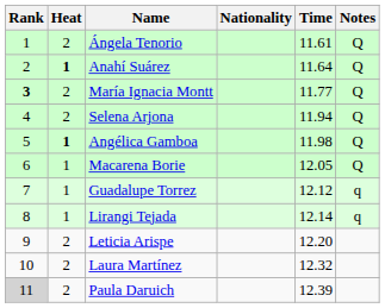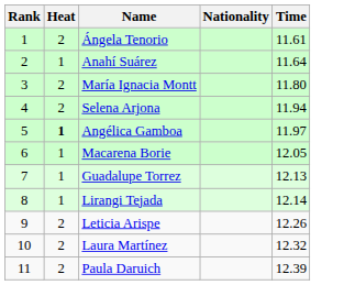 <table class="wikitable sortable" style="text-align:center; font-size:95%">
 <tr>
 <th>Rank</th>
 <th>Heat</th>
 <th>Name</th>
 <th>Nationality</th>
 <th>Time</th>
-<th>Notes</th>
 </tr>
 <tr bgcolor=ccffcc>
 <td>1</td>
 <td>2</td>
 <td align=left><a href='#'>Ángela Tenorio</a></td>
 <td align=left></td>
 <td>11.61</td>
-<td>Q</td>
 </tr>
 <tr bgcolor=ccffcc>
 <td>2</td>
-<td><strong>1</strong></td>
+<td>1</td>
 <td align=left><a href='#'>Anahí Suárez</a></td>
 <td align=left></td>
 <td>11.64</td>
-<td>Q</td>
 </tr>
 <tr bgcolor=ccffcc>
-<td><strong>3</strong></td>
+<td>3</td>
 <td>2</td>
 <td align=left><a href='#'>María Ignacia Montt</a></td>
 <td align=left></td>
-<td>11.77</td>
-<td>Q</td>
+<td>11.80</td>
 </tr>
 <tr bgcolor=ccffcc>
 <td>4</td>
 <td>2</td>
 <td align=left><a href='#'>Selena Arjona</a></td>
 <td align=left></td>
 <td>11.94</td>
-<td>Q</td>
 </tr>
 <tr bgcolor=ccffcc>
 <td>5</td>
 <td><strong>1</strong></td>
 <td align=left><a href='#'>Angélica Gamboa</a></td>
 <td align=left></td>
-<td>11.98</td>
-<td>Q</td>
+<td>11.97</td>
 </tr>
 <tr bgcolor=ccffcc>
 <td>6</td>
 <td>1</td>
 <td align=left><a href='#'>Macarena Borie</a></td>
 <td align=left></td>
 <td>12.05</td>
-<td>Q</td>
 </tr>
 <tr bgcolor=ddffdd>
 <td>7</td>
 <td>1</td>
 <td align=left><a href='#'>Guadalupe Torrez</a></td>
 <td align=left></td>
-<td>12.12</td>
-<td>q</td>
+<td>12.13</td>
 </tr>
 <tr bgcolor=ddffdd>
 <td>8</td>
 <td>1</td>
 <td align=left><a href='#'>Lirangi Tejada</a></td>
 <td align=left></td>
 <td>12.14</td>
-<td>q</td>
 </tr>
 <tr>
 <td>9</td>
 <td>2</td>
 <td align=left><a href='#'>Leticia Arispe</a></td>
 <td align=left></td>
-<td>12.20</td>
-<td></td>
+<td>12.26</td>
 </tr>
 <tr>
 <td>10</td>
 <td>2</td>
 <td align=left><a href='#'>Laura Martínez</a></td>
 <td align=left></td>
 <td>12.32</td>
-<td></td>
 </tr>
 <tr>
-<td style="background: lightgrey;">11</td>
+<td>11</td>
 <td>2</td>
 <td align=left><a href='#'>Paula Daruich</a></td>
 <td align=left></td>
 <td>12.39</td>
-<td></td>
 </tr>
 </table>
